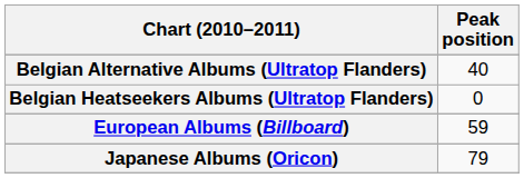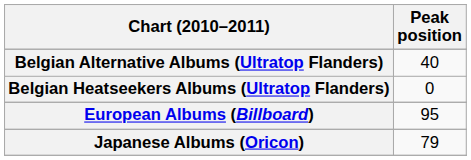 <table class="wikitable sortable plainrowheaders" style="text-align:center">
 <tr>
 <th scope="col">Chart (2010–2011)</th>
 <th scope="col">Peak<br>position</th>
 </tr>
 <tr>
 </tr>
 <tr>
 <th scope="row">Belgian Alternative Albums (<a href='#'>Ultratop</a> Flanders)</th>
 <td>40</td>
 </tr>
 <tr>
 <th scope="row">Belgian Heatseekers Albums (<a href='#'>Ultratop</a> Flanders)</th>
 <td>0</td>
 </tr>
 <tr>
 </tr>
 <tr>
 </tr>
 <tr>
 <th scope="row"><a href='#'>European Albums</a> (<em><a href='#'>Billboard</a></em>)</th>
-<td>59</td>
+<td>95</td>
 </tr>
 <tr>
 </tr>
 <tr>
 </tr>
 <tr>
 </tr>
 <tr>
 <th scope="row">Japanese Albums (<a href='#'>Oricon</a>)</th>
 <td>79</td>
 </tr>
 <tr>
 </tr>
 <tr>
 </tr>
 <tr>
 </tr>
 <tr>
 </tr>
 </table>
